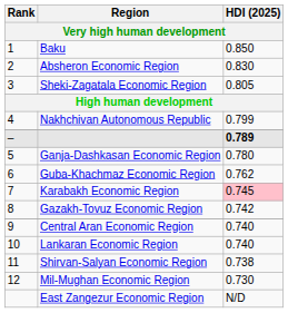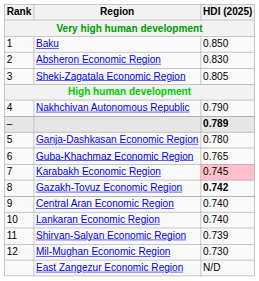 <table class="wikitable sortable">
 <tr>
 <th class="sort">Rank</th>
 <th class="sort">Region</th>
 <th class="sort">HDI (2025)</th>
 </tr>
 <tr>
 <th colspan="3" style="color:#090;">Very high human development</th>
 </tr>
 <tr>
 <td>1</td>
 <td style="text-align:left"><a href='#'>Baku</a></td>
 <td>0.850</td>
 </tr>
 <tr>
 <td>2</td>
 <td style="text-align:left"><a href='#'>Absheron Economic Region</a></td>
 <td>0.830</td>
 </tr>
 <tr>
 <td>3</td>
 <td style="text-align:left"><a href='#'>Sheki-Zagatala Economic Region</a></td>
 <td>0.805</td>
 </tr>
 <tr>
 <th colspan="3" style="color:#0c0;">High human development</th>
 </tr>
 <tr>
 <td>4</td>
 <td style="text-align:left"><a href='#'>Nakhchivan Autonomous Republic</a></td>
-<td>0.799</td>
+<td>0.790</td>
 </tr>
 <tr>
 </tr>
 <tr style="background:#e6e6e6">
 <td>–</td>
 <td style="text-align:left"><strong></strong></td>
 <td><strong>0.789</strong></td>
 </tr>
 <tr>
 <td>5</td>
 <td style="text-align:left"><a href='#'>Ganja-Dashkasan Economic Region</a></td>
 <td>0.780</td>
 </tr>
 <tr>
 <td>6</td>
 <td style="text-align:left"><a href='#'>Guba-Khachmaz Economic Region</a></td>
-<td>0.762</td>
+<td>0.765</td>
 </tr>
 <tr>
 <td>7</td>
 <td style="text-align:left"><a href='#'>Karabakh Economic Region</a></td>
 <td style="background: pink;">0.745</td>
 </tr>
 <tr>
 <td>8</td>
 <td style="text-align:left"><a href='#'>Gazakh-Tovuz Economic Region</a></td>
-<td>0.742</td>
+<td><strong>0.742</strong></td>
 </tr>
 <tr>
 </tr>
 <tr>
 <td>9</td>
 <td style="text-align:left"><a href='#'>Central Aran Economic Region</a></td>
 <td>0.740</td>
 </tr>
 <tr>
 <td>10</td>
 <td style="text-align:left"><a href='#'>Lankaran Economic Region</a></td>
 <td>0.740</td>
 </tr>
 <tr>
 <td>11</td>
 <td style="text-align:left"><a href='#'>Shirvan-Salyan Economic Region</a></td>
-<td>0.738</td>
+<td>0.739</td>
 </tr>
 <tr>
 <td>12</td>
 <td style="text-align:left"><a href='#'>Mil-Mughan Economic Region</a></td>
 <td>0.730</td>
 </tr>
 <tr>
 <td></td>
 <td style="text-align:left"><a href='#'>East Zangezur Economic Region</a></td>
 <td>N/D</td>
 </tr>
 </table>
